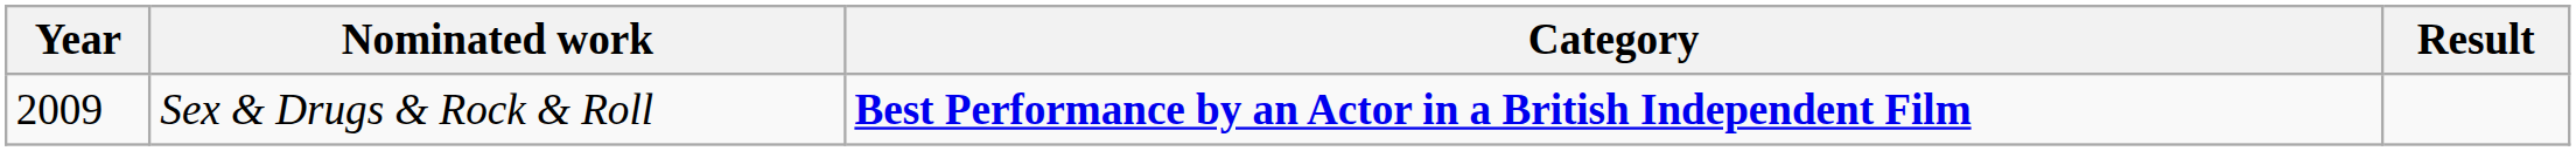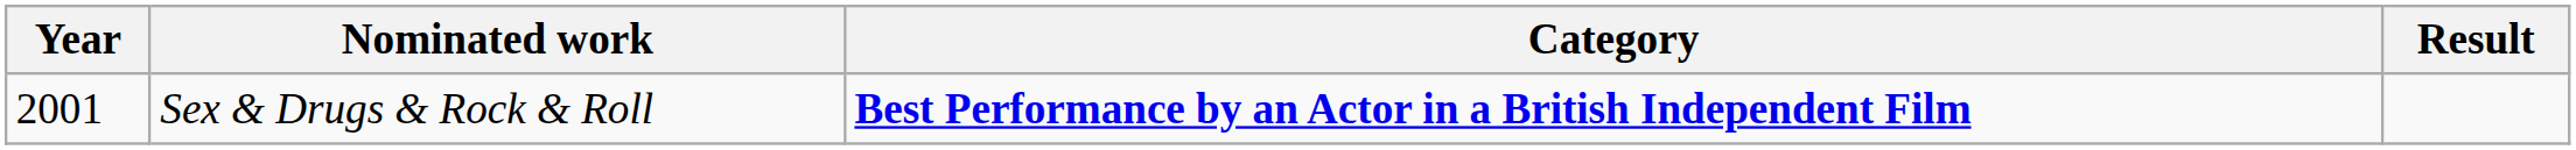 <table width="75%" class="wikitable">
 <tr>
 <th>Year</th>
 <th>Nominated work</th>
 <th>Category</th>
 <th>Result</th>
 </tr>
 <tr>
-<td>2009</td>
+<td>2001</td>
 <td><em>Sex & Drugs & Rock & Roll</em></td>
 <td><strong><a href='#'>Best Performance by an Actor in a British Independent Film</a></strong></td>
 <td></td>
 </tr>
 </table>
